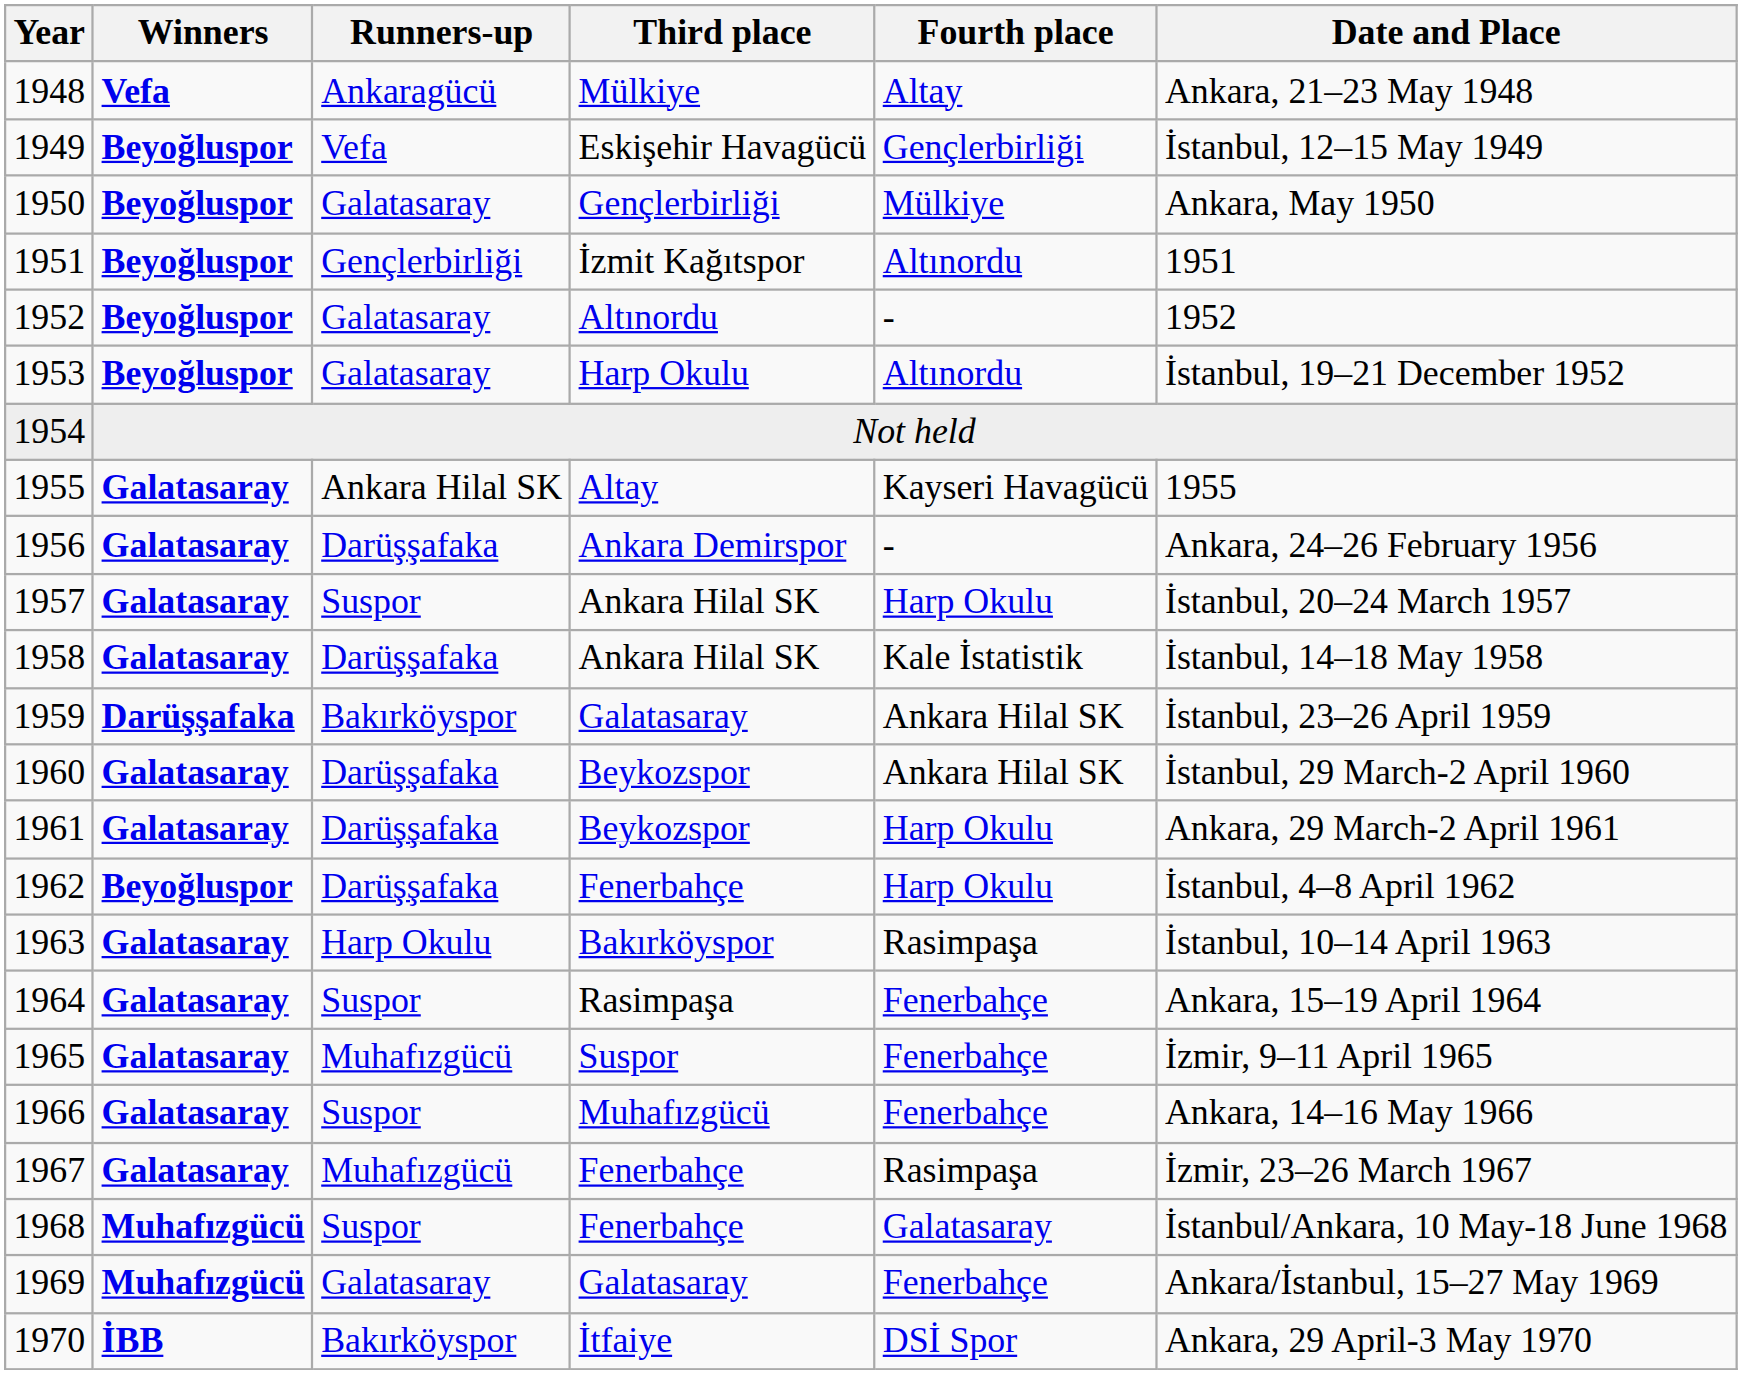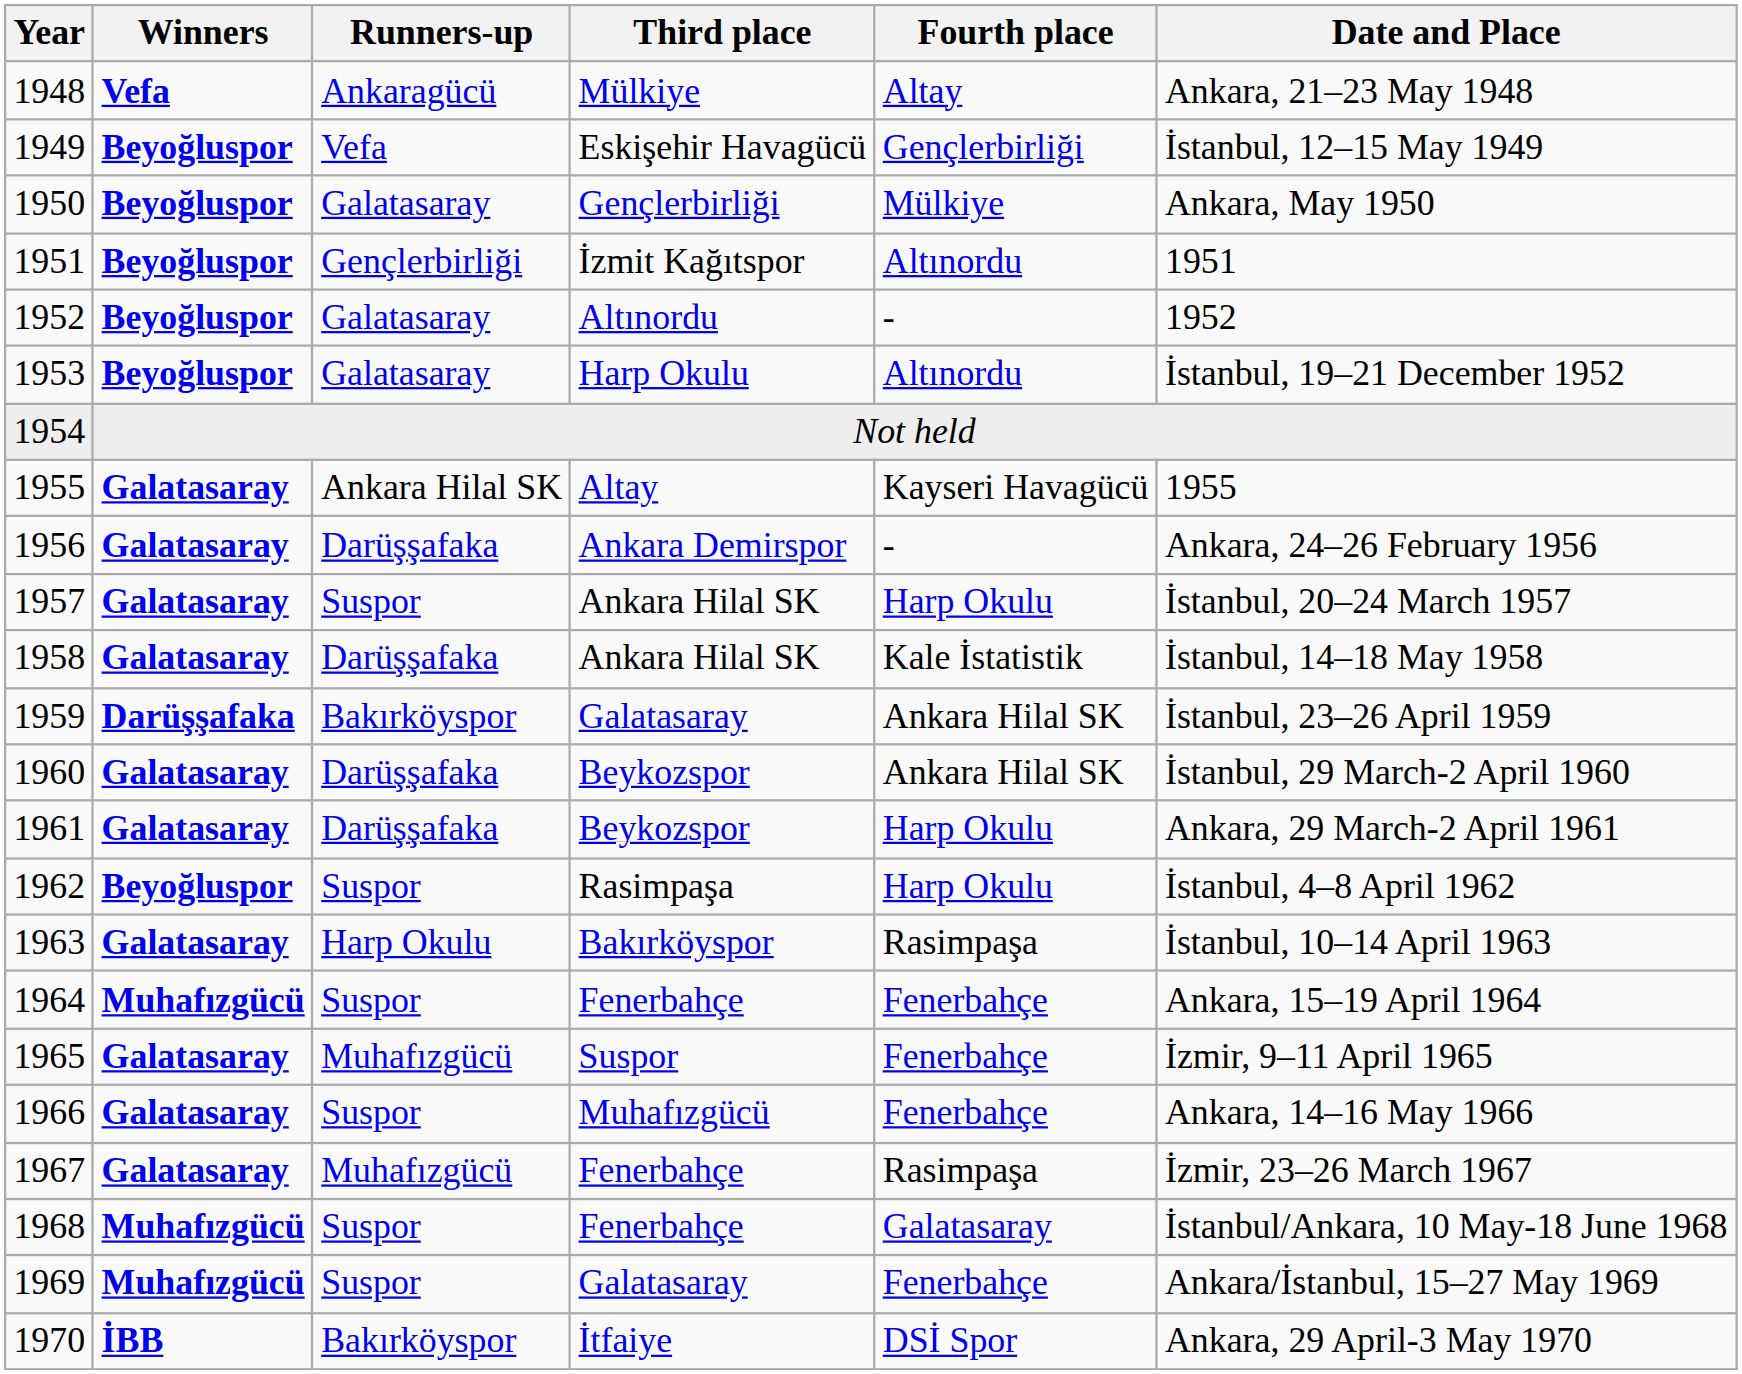 <table class="wikitable">
 <tr>
 <th>Year</th>
 <th>Winners</th>
 <th>Runners-up</th>
 <th>Third place</th>
 <th>Fourth place</th>
 <th>Date and Place</th>
 </tr>
 <tr>
 <td>1948</td>
 <td><strong><a href='#'>Vefa</a></strong></td>
 <td><a href='#'>Ankaragücü</a></td>
 <td><a href='#'>Mülkiye</a></td>
 <td><a href='#'>Altay</a></td>
 <td>Ankara, 21–23 May 1948</td>
 </tr>
 <tr>
 <td>1949</td>
 <td><strong><a href='#'>Beyoğluspor</a></strong></td>
 <td><a href='#'>Vefa</a></td>
 <td>Eskişehir Havagücü</td>
 <td><a href='#'>Gençlerbirliği</a></td>
 <td>İstanbul, 12–15 May 1949</td>
 </tr>
 <tr>
 <td>1950</td>
 <td><strong><a href='#'>Beyoğluspor</a></strong></td>
 <td><a href='#'>Galatasaray</a></td>
 <td><a href='#'>Gençlerbirliği</a></td>
 <td><a href='#'>Mülkiye</a></td>
 <td>Ankara, May 1950</td>
 </tr>
 <tr>
 <td>1951</td>
 <td><strong><a href='#'>Beyoğluspor</a></strong></td>
 <td><a href='#'>Gençlerbirliği</a></td>
 <td>İzmit Kağıtspor</td>
 <td><a href='#'>Altınordu</a></td>
 <td>1951</td>
 </tr>
 <tr>
 <td>1952</td>
 <td><strong><a href='#'>Beyoğluspor</a></strong></td>
 <td><a href='#'>Galatasaray</a></td>
 <td><a href='#'>Altınordu</a></td>
 <td>-</td>
 <td>1952</td>
 </tr>
 <tr>
 <td>1953</td>
 <td><strong><a href='#'>Beyoğluspor</a></strong></td>
 <td><a href='#'>Galatasaray</a></td>
 <td><a href='#'>Harp Okulu</a></td>
 <td><a href='#'>Altınordu</a></td>
 <td>İstanbul, 19–21 December 1952</td>
 </tr>
 <tr style="background:#eee;">
 <td>1954</td>
 <td colspan=5 style="text-align: center;"><em>Not held</em></td>
 </tr>
 <tr>
 <td>1955</td>
 <td><strong><a href='#'>Galatasaray</a></strong></td>
 <td>Ankara Hilal SK</td>
 <td><a href='#'>Altay</a></td>
 <td>Kayseri Havagücü</td>
 <td>1955</td>
 </tr>
 <tr>
 <td>1956</td>
 <td><strong><a href='#'>Galatasaray</a></strong></td>
 <td><a href='#'>Darüşşafaka</a></td>
 <td><a href='#'>Ankara Demirspor</a></td>
 <td>-</td>
 <td>Ankara, 24–26 February 1956</td>
 </tr>
 <tr>
 <td>1957</td>
 <td><strong><a href='#'>Galatasaray</a></strong></td>
 <td><a href='#'>Suspor</a></td>
 <td>Ankara Hilal SK</td>
 <td><a href='#'>Harp Okulu</a></td>
 <td>İstanbul, 20–24 March 1957</td>
 </tr>
 <tr>
 <td>1958</td>
 <td><strong><a href='#'>Galatasaray</a></strong></td>
 <td><a href='#'>Darüşşafaka</a></td>
 <td>Ankara Hilal SK</td>
 <td>Kale İstatistik</td>
 <td>İstanbul, 14–18 May 1958</td>
 </tr>
 <tr>
 <td>1959</td>
 <td><strong><a href='#'>Darüşşafaka</a></strong></td>
 <td><a href='#'>Bakırköyspor</a></td>
 <td><a href='#'>Galatasaray</a></td>
 <td>Ankara Hilal SK</td>
 <td>İstanbul, 23–26 April 1959</td>
 </tr>
 <tr>
 <td>1960</td>
 <td><strong><a href='#'>Galatasaray</a></strong></td>
 <td><a href='#'>Darüşşafaka</a></td>
 <td><a href='#'>Beykozspor</a></td>
 <td>Ankara Hilal SK</td>
 <td>İstanbul, 29 March-2 April 1960</td>
 </tr>
 <tr>
 <td>1961</td>
 <td><strong><a href='#'>Galatasaray</a></strong></td>
 <td><a href='#'>Darüşşafaka</a></td>
 <td><a href='#'>Beykozspor</a></td>
 <td><a href='#'>Harp Okulu</a></td>
 <td>Ankara, 29 March-2 April 1961</td>
 </tr>
 <tr>
 <td>1962</td>
 <td><strong><a href='#'>Beyoğluspor</a></strong></td>
-<td><a href='#'>Darüşşafaka</a></td>
-<td><a href='#'>Fenerbahçe</a></td>
+<td><a href='#'>Suspor</a></td>
+<td>Rasimpaşa</td>
 <td><a href='#'>Harp Okulu</a></td>
 <td>İstanbul, 4–8 April 1962</td>
 </tr>
 <tr>
 <td>1963</td>
 <td><strong><a href='#'>Galatasaray</a></strong></td>
 <td><a href='#'>Harp Okulu</a></td>
 <td><a href='#'>Bakırköyspor</a></td>
 <td>Rasimpaşa</td>
 <td>İstanbul, 10–14 April 1963</td>
 </tr>
 <tr>
 <td>1964</td>
-<td><strong><a href='#'>Galatasaray</a></strong></td>
+<td><strong><a href='#'>Muhafızgücü</a></strong></td>
 <td><a href='#'>Suspor</a></td>
-<td>Rasimpaşa</td>
+<td><a href='#'>Fenerbahçe</a></td>
 <td><a href='#'>Fenerbahçe</a></td>
 <td>Ankara, 15–19 April 1964</td>
 </tr>
 <tr>
 <td>1965</td>
 <td><strong><a href='#'>Galatasaray</a></strong></td>
 <td><a href='#'>Muhafızgücü</a></td>
 <td><a href='#'>Suspor</a></td>
 <td><a href='#'>Fenerbahçe</a></td>
 <td>İzmir, 9–11 April 1965</td>
 </tr>
 <tr>
 <td>1966</td>
 <td><strong><a href='#'>Galatasaray</a></strong></td>
 <td><a href='#'>Suspor</a></td>
 <td><a href='#'>Muhafızgücü</a></td>
 <td><a href='#'>Fenerbahçe</a></td>
 <td>Ankara, 14–16 May 1966</td>
 </tr>
 <tr>
 <td>1967</td>
 <td><strong><a href='#'>Galatasaray</a></strong></td>
 <td><a href='#'>Muhafızgücü</a></td>
 <td><a href='#'>Fenerbahçe</a></td>
 <td>Rasimpaşa</td>
 <td>İzmir, 23–26 March 1967</td>
 </tr>
 <tr>
 <td>1968</td>
 <td><strong><a href='#'>Muhafızgücü</a></strong></td>
 <td><a href='#'>Suspor</a></td>
 <td><a href='#'>Fenerbahçe</a></td>
 <td><a href='#'>Galatasaray</a></td>
 <td>İstanbul/Ankara, 10 May-18 June 1968</td>
 </tr>
 <tr>
 <td>1969</td>
 <td><strong><a href='#'>Muhafızgücü</a></strong></td>
-<td><a href='#'>Galatasaray</a></td>
+<td><a href='#'>Suspor</a></td>
 <td><a href='#'>Galatasaray</a></td>
 <td><a href='#'>Fenerbahçe</a></td>
 <td>Ankara/İstanbul, 15–27 May 1969</td>
 </tr>
 <tr>
 <td>1970</td>
 <td><strong><a href='#'>İBB</a></strong></td>
 <td><a href='#'>Bakırköyspor</a></td>
 <td><a href='#'>İtfaiye</a></td>
 <td><a href='#'>DSİ Spor</a></td>
 <td>Ankara, 29 April-3 May 1970</td>
 </tr>
 </table>
